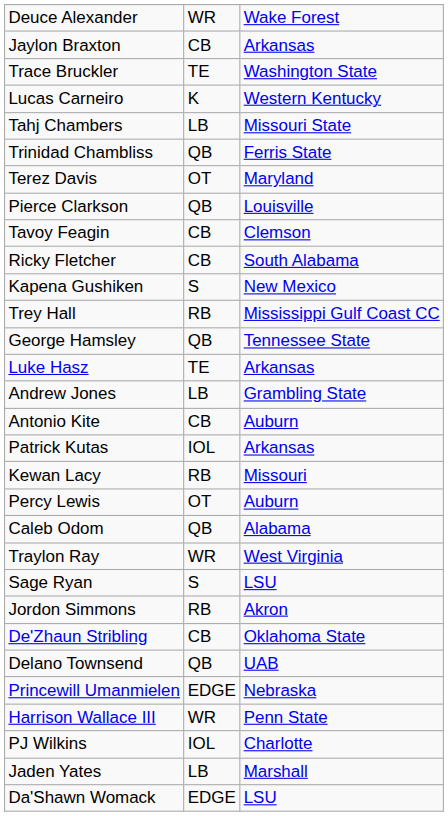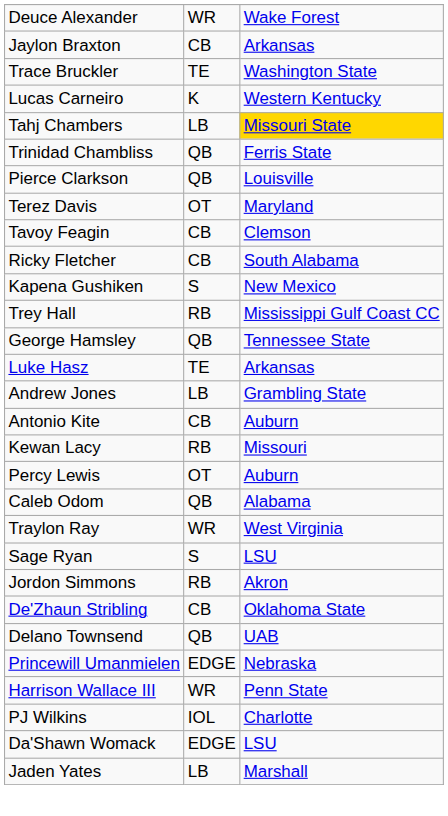 <table class="collapsible wikitable collapsed">
 <tr>
 </tr>
 <tr>
 <td>Deuce Alexander</td>
 <td>WR</td>
 <td><a href='#'>Wake Forest</a></td>
 </tr>
 <tr>
 <td>Jaylon Braxton</td>
 <td>CB</td>
 <td><a href='#'>Arkansas</a></td>
 </tr>
 <tr>
 <td>Trace Bruckler</td>
 <td>TE</td>
 <td><a href='#'>Washington State</a></td>
 </tr>
 <tr>
 <td>Lucas Carneiro</td>
 <td>K</td>
 <td><a href='#'>Western Kentucky</a></td>
 </tr>
 <tr>
 <td>Tahj Chambers</td>
 <td>LB</td>
-<td><a href='#'>Missouri State</a></td>
+<td style="background: gold;"><a href='#'>Missouri State</a></td>
 </tr>
 <tr>
 <td>Trinidad Chambliss</td>
 <td>QB</td>
 <td><a href='#'>Ferris State</a></td>
 </tr>
 <tr>
+<td>Pierce Clarkson</td>
+<td>QB</td>
+<td><a href='#'>Louisville</a></td>
+</tr>
+<tr>
 <td>Terez Davis</td>
 <td>OT</td>
 <td><a href='#'>Maryland</a></td>
-</tr>
-<tr>
-<td>Pierce Clarkson</td>
-<td>QB</td>
-<td><a href='#'>Louisville</a></td>
 </tr>
 <tr>
 <td>Tavoy Feagin</td>
 <td>CB</td>
 <td><a href='#'>Clemson</a></td>
 </tr>
 <tr>
 <td>Ricky Fletcher</td>
 <td>CB</td>
 <td><a href='#'>South Alabama</a></td>
 </tr>
 <tr>
 <td>Kapena Gushiken</td>
 <td>S</td>
 <td><a href='#'>New Mexico</a></td>
 </tr>
 <tr>
 <td>Trey Hall</td>
 <td>RB</td>
 <td><a href='#'>Mississippi Gulf Coast CC</a></td>
 </tr>
 <tr>
 <td>George Hamsley</td>
 <td>QB</td>
 <td><a href='#'>Tennessee State</a></td>
 </tr>
 <tr>
 <td><a href='#'>Luke Hasz</a></td>
 <td>TE</td>
 <td><a href='#'>Arkansas</a></td>
 </tr>
 <tr>
 <td>Andrew Jones</td>
 <td>LB</td>
 <td><a href='#'>Grambling State</a></td>
 </tr>
 <tr>
 <td>Antonio Kite</td>
 <td>CB</td>
 <td><a href='#'>Auburn</a></td>
-</tr>
-<tr>
-<td>Patrick Kutas</td>
-<td>IOL</td>
-<td><a href='#'>Arkansas</a></td>
 </tr>
 <tr>
 <td>Kewan Lacy</td>
 <td>RB</td>
 <td><a href='#'>Missouri</a></td>
 </tr>
 <tr>
 <td>Percy Lewis</td>
 <td>OT</td>
 <td><a href='#'>Auburn</a></td>
 </tr>
 <tr>
 <td>Caleb Odom</td>
 <td>QB</td>
 <td><a href='#'>Alabama</a></td>
 </tr>
 <tr>
 <td>Traylon Ray</td>
 <td>WR</td>
 <td><a href='#'>West Virginia</a></td>
 </tr>
 <tr>
 <td>Sage Ryan</td>
 <td>S</td>
 <td><a href='#'>LSU</a></td>
 </tr>
 <tr>
 <td>Jordon Simmons</td>
 <td>RB</td>
 <td><a href='#'>Akron</a></td>
 </tr>
 <tr>
 <td><a href='#'>De'Zhaun Stribling</a></td>
 <td>CB</td>
 <td><a href='#'>Oklahoma State</a></td>
 </tr>
 <tr>
 <td>Delano Townsend</td>
 <td>QB</td>
 <td><a href='#'>UAB</a></td>
 </tr>
 <tr>
 <td><a href='#'>Princewill Umanmielen</a></td>
 <td>EDGE</td>
 <td><a href='#'>Nebraska</a></td>
 </tr>
 <tr>
 <td><a href='#'>Harrison Wallace III</a></td>
 <td>WR</td>
 <td><a href='#'>Penn State</a></td>
 </tr>
 <tr>
 <td>PJ Wilkins</td>
 <td>IOL</td>
 <td><a href='#'>Charlotte</a></td>
 </tr>
 <tr>
+<td>Da'Shawn Womack</td>
+<td>EDGE</td>
+<td><a href='#'>LSU</a></td>
+</tr>
+<tr>
 <td>Jaden Yates</td>
 <td>LB</td>
 <td><a href='#'>Marshall</a></td>
 </tr>
-<tr>
-<td>Da'Shawn Womack</td>
-<td>EDGE</td>
-<td><a href='#'>LSU</a></td>
-</tr>
 </table>
